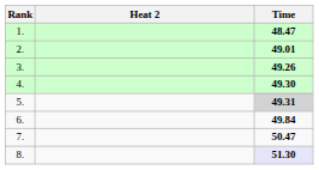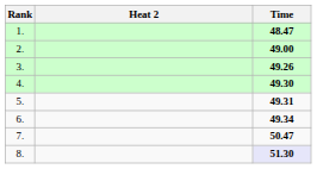 <table class="wikitable" style="border-collapse: collapse; font-size: 90%;">
 <tr>
 <th>Rank</th>
 <th style="width: 20em">Heat 2</th>
 <th style="width: 5em">Time</th>
 </tr>
 <tr style="background:#ccffcc;">
 <td align="center">1.</td>
 <td></td>
 <td align="center"><strong>48.47</strong></td>
 </tr>
 <tr style="background:#ccffcc;">
 <td align="center">2.</td>
 <td></td>
-<td align="center"><strong>49.01</strong></td>
+<td align="center"><strong>49.00</strong></td>
 </tr>
 <tr style="background:#ccffcc;">
 <td align="center">3.</td>
 <td></td>
 <td align="center"><strong>49.26</strong></td>
 </tr>
 <tr style="background:#ccffcc;">
 <td align="center">4.</td>
 <td></td>
 <td align="center"><strong>49.30</strong></td>
 </tr>
 <tr>
 <td align="center">5.</td>
 <td></td>
-<td align="center" style="background: lightgrey;"><strong>49.31</strong></td>
+<td align="center"><strong>49.31</strong></td>
 </tr>
 <tr>
 <td align="center">6.</td>
 <td></td>
-<td align="center"><strong>49.84</strong></td>
+<td align="center"><strong>49.34</strong></td>
 </tr>
 <tr>
 <td align="center">7.</td>
 <td></td>
 <td align="center"><strong>50.47</strong></td>
 </tr>
 <tr>
 <td align="center">8.</td>
 <td></td>
 <td align="center" style="background: lavender;"><strong>51.30</strong></td>
 </tr>
 </table>
